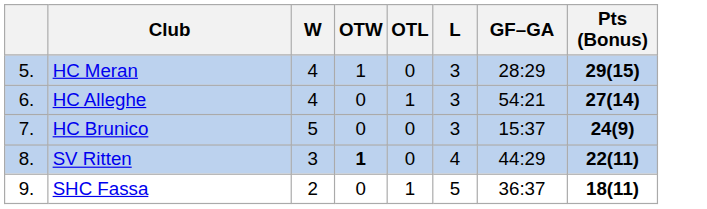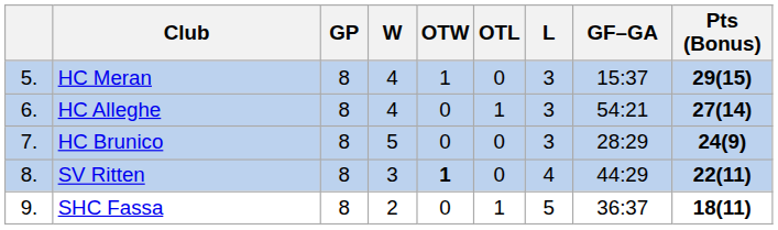 <table class="wikitable">
 <tr>
 <th width="30"></th>
 <th width="200">Club</th>
+<th width="30">GP</th>
 <th width="30">W</th>
 <th width="30">OTW</th>
 <th width="30">OTL</th>
 <th width="30">L</th>
 <th width="70">GF–GA</th>
 <th width="70">Pts (Bonus)</th>
 </tr>
 <tr bgcolor="#BCD2EE" align="center">
 <td>5.</td>
 <td align="left"><a href='#'>HC Meran</a></td>
+<td>8</td>
 <td>4</td>
 <td>1</td>
 <td>0</td>
 <td>3</td>
-<td>28:29</td>
+<td>15:37</td>
 <td><strong>29(15)</strong></td>
 </tr>
 <tr bgcolor="#BCD2EE" align="center">
 <td>6.</td>
 <td align="left"><a href='#'>HC Alleghe</a></td>
+<td>8</td>
 <td>4</td>
 <td>0</td>
 <td>1</td>
 <td>3</td>
 <td>54:21</td>
 <td><strong>27(14)</strong></td>
 </tr>
 <tr bgcolor="#BCD2EE" align="center">
 <td>7.</td>
 <td align="left"><a href='#'>HC Brunico</a></td>
+<td>8</td>
 <td>5</td>
 <td>0</td>
 <td>0</td>
 <td>3</td>
-<td>15:37</td>
+<td>28:29</td>
 <td><strong>24(9)</strong></td>
 </tr>
 <tr bgcolor="#BCD2EE" align="center">
 <td>8.</td>
 <td align="left"><a href='#'>SV Ritten</a></td>
+<td>8</td>
 <td>3</td>
 <td><strong>1</strong></td>
 <td>0</td>
 <td>4</td>
 <td>44:29</td>
 <td><strong>22(11)</strong></td>
 </tr>
 <tr bgcolor="#FFFFFF" align="center">
 <td>9.</td>
 <td align="left"><a href='#'>SHC Fassa</a></td>
+<td>8</td>
 <td>2</td>
 <td>0</td>
 <td>1</td>
 <td>5</td>
 <td>36:37</td>
 <td><strong>18(11)</strong></td>
 </tr>
 </table>
